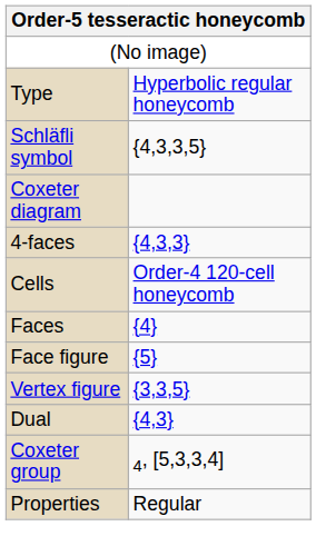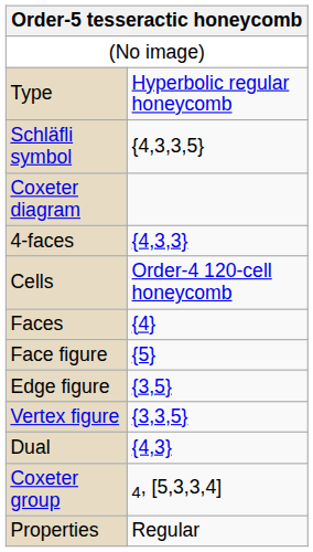 <table class="wikitable" align="right" style="margin-left:10px" width="250">
 <tr>
 <th bgcolor=#e7dcc3 colspan=2>Order-5 tesseractic honeycomb</th>
 </tr>
 <tr>
 <td bgcolor=#ffffff align=center colspan=2>(No image)</td>
 </tr>
 <tr>
 <td bgcolor=#e7dcc3>Type</td>
 <td><a href='#'>Hyperbolic regular honeycomb</a></td>
 </tr>
 <tr>
 <td bgcolor=#e7dcc3><a href='#'>Schläfli symbol</a></td>
 <td>{4,3,3,5}</td>
 </tr>
 <tr>
 <td bgcolor=#e7dcc3><a href='#'>Coxeter diagram</a></td>
 <td></td>
 </tr>
 <tr>
 <td bgcolor=#e7dcc3>4-faces</td>
 <td> <a href='#'>{4,3,3}</a></td>
 </tr>
 <tr>
 <td bgcolor=#e7dcc3>Cells</td>
 <td><a href='#'>Order-4 120-cell honeycomb</a></td>
 </tr>
 <tr>
 <td bgcolor=#e7dcc3>Faces</td>
 <td> <a href='#'>{4}</a></td>
 </tr>
 <tr>
 <td bgcolor=#e7dcc3>Face figure</td>
 <td> <a href='#'>{5}</a></td>
 </tr>
 <tr>
+<td bgcolor=#e7dcc3>Edge figure</td>
+<td> <a href='#'>{3,5}</a></td>
+</tr>
+<tr>
 <td bgcolor=#e7dcc3><a href='#'>Vertex figure</a></td>
 <td> <a href='#'>{3,3,5}</a></td>
 </tr>
 <tr>
 <td bgcolor=#e7dcc3>Dual</td>
 <td> <a href='#'>{4,3}</a></td>
 </tr>
 <tr>
 <td bgcolor=#e7dcc3><a href='#'>Coxeter group</a></td>
 <td><sub>4</sub>, [5,3,3,4]</td>
 </tr>
 <tr>
 <td bgcolor=#e7dcc3>Properties</td>
 <td>Regular</td>
 </tr>
 </table>
